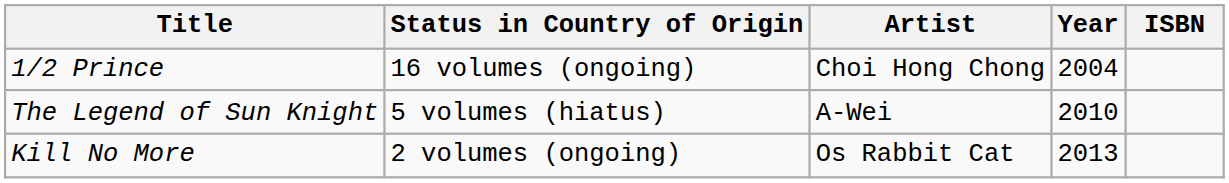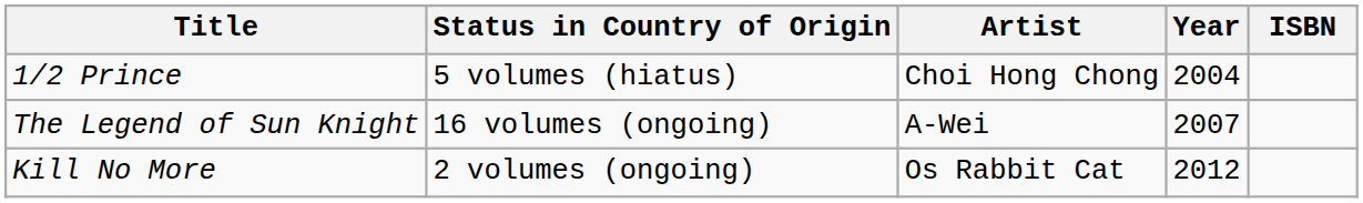 <table class="wikitable" style="font-size: 90%;">
 <tr>
 <th>Title</th>
 <th>Status in Country of Origin</th>
 <th>Artist</th>
 <th>Year</th>
 <th scope=col width="40">ISBN</th>
 </tr>
 <tr>
 <td><em>1/2 Prince</em></td>
-<td>16 volumes (ongoing)</td>
+<td>5 volumes (hiatus)</td>
 <td>Choi Hong Chong</td>
 <td>2004</td>
 <td></td>
 </tr>
 <tr>
 <td><em>The Legend of Sun Knight</em></td>
-<td>5 volumes (hiatus)</td>
+<td>16 volumes (ongoing)</td>
 <td>A-Wei</td>
-<td>2010</td>
+<td>2007</td>
 <td></td>
 </tr>
 <tr>
 <td><em>Kill No More</em></td>
 <td>2 volumes (ongoing)</td>
 <td>Os Rabbit Cat</td>
-<td>2013</td>
+<td>2012</td>
 <td></td>
 </tr>
 </table>
